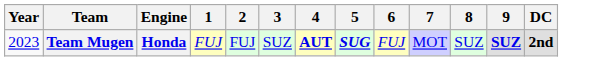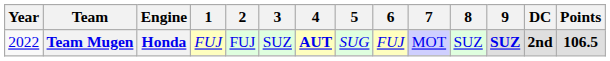 <table class="wikitable" style="text-align:center; font-size:85%">
 <tr>
 <th>Year</th>
 <th>Team</th>
 <th>Engine</th>
 <th>1</th>
 <th>2</th>
 <th>3</th>
 <th>4</th>
 <th>5</th>
 <th>6</th>
 <th>7</th>
 <th>8</th>
 <th>9</th>
 <th>DC</th>
+<th>Points</th>
 </tr>
 <tr>
-<td><a href='#'>2023</a></td>
+<td><a href='#'>2022</a></td>
 <th nowrap><a href='#'>Team Mugen</a></th>
 <th nowrap><a href='#'>Honda</a></th>
 <td style="background:#FFFFBF;"><em><a href='#'>FUJ</a></em><br></td>
 <td style="background:#DFFFDF;"><a href='#'>FUJ</a><br></td>
 <td style="background:#DFFFDF;"><a href='#'>SUZ</a><br></td>
 <td style="background:#FFFFBF;"><strong><a href='#'>AUT</a><br></strong></td>
-<td style="background:#DFFFDF;"><strong><em><a href='#'>SUG</a></em><br></strong></td>
+<td style="background:#DFFFDF;"><em><a href='#'>SUG</a></em><br></td>
 <td style="background:#FFFFBF;"><em><a href='#'>FUJ</a></em><br></td>
 <td style="background:#CFCFFF;"><a href='#'>MOT</a><br></td>
 <td style="background:#DFFFDF;"><a href='#'>SUZ</a><br></td>
 <td style="background:#DFDFDF;"><strong><a href='#'>SUZ</a></strong><br></td>
 <th style="background:#DFDFDF;">2nd</th>
+<th style="background:#DFDFDF;">106.5</th>
 </tr>
 </table>
